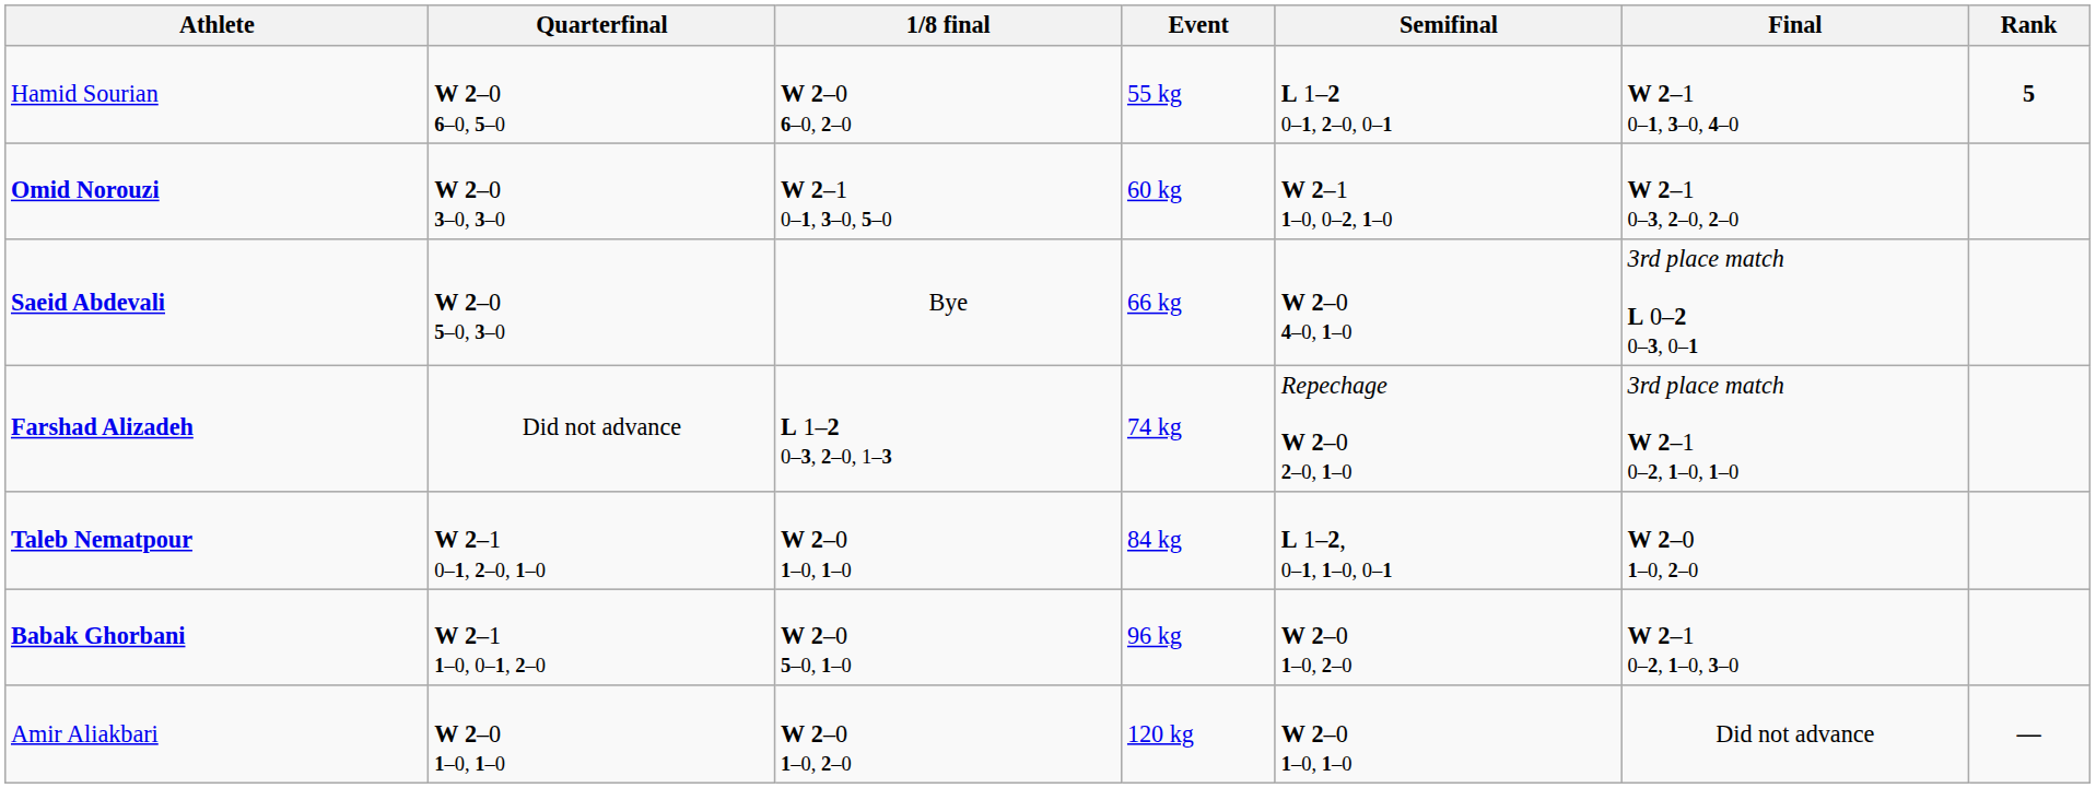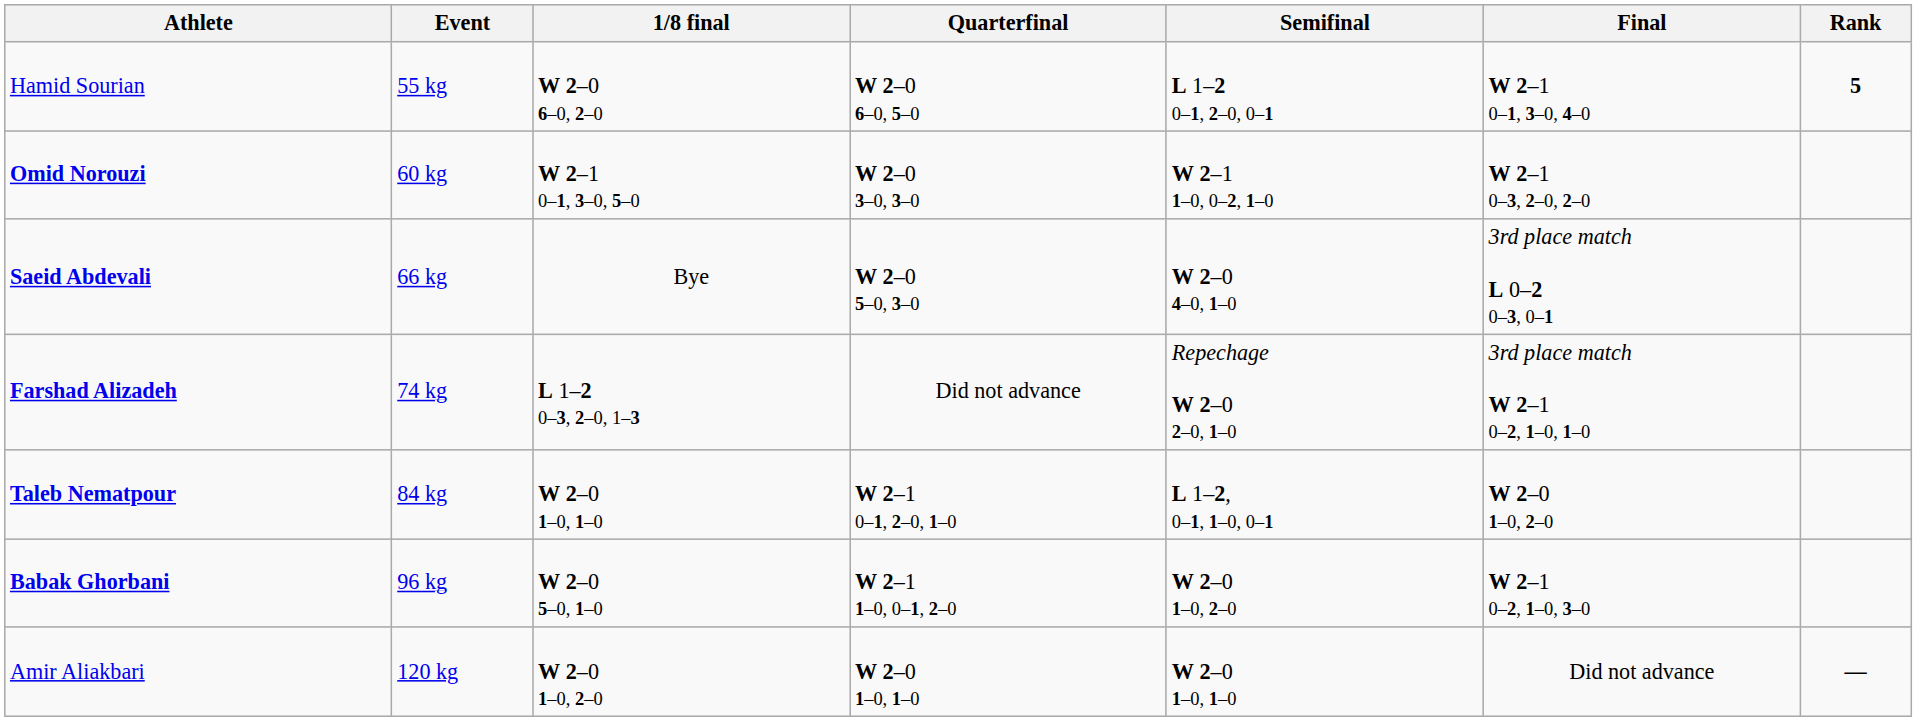 <table class="wikitable" width="98%" style="text-align:left; font-size:90%">
 <tr>
 <th width="11%">Athlete</th>
+<th width="4%">Event</th>
+<th width="9%">1/8 final</th>
 <th width="9%">Quarterfinal</th>
-<th width="9%">1/8 final</th>
-<th width="4%">Event</th>
 <th width="9%">Semifinal</th>
 <th width="9%">Final</th>
 <th width="3%">Rank</th>
 </tr>
 <tr>
 <td><a href='#'>Hamid Sourian</a></td>
+<td><a href='#'>55 kg</a></td>
+<td><br><strong>W</strong> <strong>2</strong>–0<br><small><strong>6</strong>–0, <strong>2</strong>–0</small></td>
 <td><br><strong>W</strong> <strong>2</strong>–0<br><small><strong>6</strong>–0, <strong>5</strong>–0</small></td>
-<td><br><strong>W</strong> <strong>2</strong>–0<br><small><strong>6</strong>–0, <strong>2</strong>–0</small></td>
-<td><a href='#'>55 kg</a></td>
 <td><br><strong>L</strong> 1–<strong>2</strong><br><small>0–<strong>1</strong>, <strong>2</strong>–0, 0–<strong>1</strong></small></td>
 <td><br><strong>W</strong> <strong>2</strong>–1<br><small>0–<strong>1</strong>, <strong>3</strong>–0, <strong>4</strong>–0</small></td>
 <td align=center><strong>5</strong></td>
 </tr>
 <tr>
 <td><strong><a href='#'>Omid Norouzi</a></strong></td>
+<td><a href='#'>60 kg</a></td>
+<td><br><strong>W</strong> <strong>2</strong>–1<br><small>0–<strong>1</strong>, <strong>3</strong>–0, <strong>5</strong>–0</small></td>
 <td><br><strong>W</strong> <strong>2</strong>–0<br><small><strong>3</strong>–0, <strong>3</strong>–0</small></td>
-<td><br><strong>W</strong> <strong>2</strong>–1<br><small>0–<strong>1</strong>, <strong>3</strong>–0, <strong>5</strong>–0</small></td>
-<td><a href='#'>60 kg</a></td>
 <td><br><strong>W</strong> <strong>2</strong>–1<br><small><strong>1</strong>–0, 0–<strong>2</strong>, <strong>1</strong>–0</small></td>
 <td><br><strong>W</strong> <strong>2</strong>–1<br><small>0–<strong>3</strong>, <strong>2</strong>–0, <strong>2</strong>–0</small></td>
 <td align=center></td>
 </tr>
 <tr>
 <td><strong><a href='#'>Saeid Abdevali</a></strong></td>
+<td><a href='#'>66 kg</a></td>
+<td align=center>Bye</td>
 <td><br><strong>W</strong> <strong>2</strong>–0<br><small><strong>5</strong>–0, <strong>3</strong>–0</small></td>
-<td align=center>Bye</td>
-<td><a href='#'>66 kg</a></td>
 <td><br><strong>W</strong> <strong>2</strong>–0<br><small><strong>4</strong>–0, <strong>1</strong>–0</small></td>
 <td><em>3rd place match</em><br><br><strong>L</strong> 0–<strong>2</strong><br><small>0–<strong>3</strong>, 0–<strong>1</strong></small></td>
 <td align=center></td>
 </tr>
 <tr>
 <td><strong><a href='#'>Farshad Alizadeh</a></strong></td>
+<td><a href='#'>74 kg</a></td>
+<td><br><strong>L</strong> 1–<strong>2</strong><br><small>0–<strong>3</strong>, <strong>2</strong>–0, 1–<strong>3</strong></small></td>
 <td align=center>Did not advance</td>
-<td><br><strong>L</strong> 1–<strong>2</strong><br><small>0–<strong>3</strong>, <strong>2</strong>–0, 1–<strong>3</strong></small></td>
-<td><a href='#'>74 kg</a></td>
 <td><em>Repechage</em><br><br><strong>W</strong> <strong>2</strong>–0<br><small><strong>2</strong>–0, <strong>1</strong>–0</small></td>
 <td><em>3rd place match</em><br><br><strong>W</strong> <strong>2</strong>–1<br><small>0–<strong>2</strong>, <strong>1</strong>–0, <strong>1</strong>–0</small></td>
 <td align=center></td>
 </tr>
 <tr>
 <td><strong><a href='#'>Taleb Nematpour</a></strong></td>
+<td><a href='#'>84 kg</a></td>
+<td><br><strong>W</strong> <strong>2</strong>–0<br><small><strong>1</strong>–0, <strong>1</strong>–0</small></td>
 <td><br><strong>W</strong> <strong>2</strong>–1<br><small>0–<strong>1</strong>, <strong>2</strong>–0, <strong>1</strong>–0</small></td>
-<td><br><strong>W</strong> <strong>2</strong>–0<br><small><strong>1</strong>–0, <strong>1</strong>–0</small></td>
-<td><a href='#'>84 kg</a></td>
 <td><br><strong>L</strong> 1–<strong>2</strong>, <br><small>0–<strong>1</strong>, <strong>1</strong>–0, 0–<strong>1</strong></small></td>
 <td><br><strong>W</strong> <strong>2</strong>–0<br><small><strong>1</strong>–0, <strong>2</strong>–0</small></td>
 <td align=center></td>
 </tr>
 <tr>
 <td><strong><a href='#'>Babak Ghorbani</a></strong></td>
+<td><a href='#'>96 kg</a></td>
+<td><br><strong>W</strong> <strong>2</strong>–0<br><small><strong>5</strong>–0, <strong>1</strong>–0</small></td>
 <td><br><strong>W</strong> <strong>2</strong>–1<br><small><strong>1</strong>–0, 0–<strong>1</strong>, <strong>2</strong>–0</small></td>
-<td><br><strong>W</strong> <strong>2</strong>–0<br><small><strong>5</strong>–0, <strong>1</strong>–0</small></td>
-<td><a href='#'>96 kg</a></td>
 <td><br><strong>W</strong> <strong>2</strong>–0<br><small><strong>1</strong>–0, <strong>2</strong>–0</small></td>
 <td><br><strong>W</strong> <strong>2</strong>–1<br><small>0–<strong>2</strong>, <strong>1</strong>–0, <strong>3</strong>–0</small></td>
 <td align=center></td>
 </tr>
 <tr>
 <td><a href='#'>Amir Aliakbari</a></td>
+<td><a href='#'>120 kg</a></td>
+<td><br><strong>W</strong> <strong>2</strong>–0<br><small><strong>1</strong>–0, <strong>2</strong>–0</small></td>
 <td><br><strong>W</strong> <strong>2</strong>–0<br><small><strong>1</strong>–0, <strong>1</strong>–0</small></td>
-<td><br><strong>W</strong> <strong>2</strong>–0<br><small><strong>1</strong>–0, <strong>2</strong>–0</small></td>
-<td><a href='#'>120 kg</a></td>
 <td><br><strong>W</strong> <strong>2</strong>–0<br><small><strong>1</strong>–0, <strong>1</strong>–0</small></td>
 <td align=center>Did not advance</td>
 <td align=center><strong>—</strong></td>
 </tr>
 </table>
